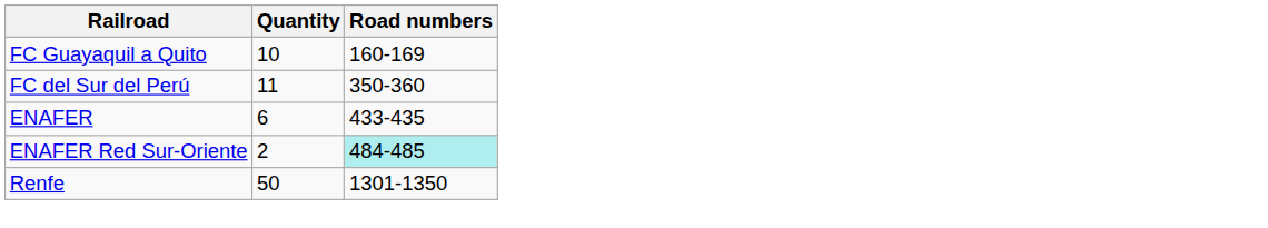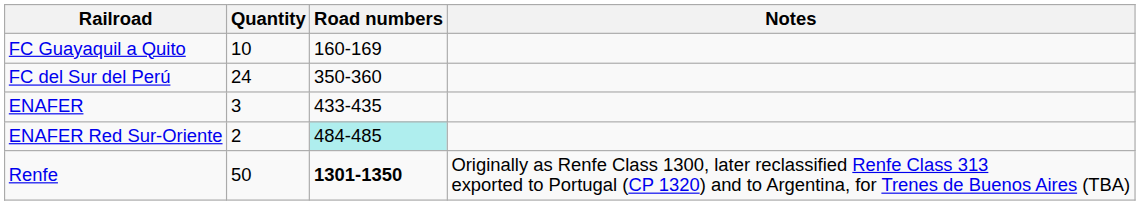 <table class="wikitable">
 <tr>
 <th>Railroad</th>
 <th>Quantity</th>
 <th>Road numbers</th>
+<th>Notes</th>
 </tr>
 <tr>
 <td><a href='#'>FC Guayaquil a Quito</a></td>
 <td>10</td>
 <td>160-169</td>
+<td></td>
 </tr>
 <tr>
 <td><a href='#'>FC del Sur del Perú</a></td>
-<td>11</td>
+<td>24</td>
 <td>350-360</td>
+<td></td>
 </tr>
 <tr>
 <td><a href='#'>ENAFER</a></td>
-<td>6</td>
+<td>3</td>
 <td>433-435</td>
+<td></td>
 </tr>
 <tr>
 <td><a href='#'>ENAFER Red Sur-Oriente</a></td>
 <td>2</td>
 <td style="background: paleturquoise;">484-485</td>
+<td></td>
 </tr>
 <tr>
 <td><a href='#'>Renfe</a></td>
 <td>50</td>
-<td>1301-1350</td>
+<td><strong>1301-1350</strong></td>
+<td>Originally as Renfe Class 1300, later reclassified <a href='#'>Renfe Class 313</a><br>exported to Portugal (<a href='#'>CP 1320</a>) and to Argentina, for <a href='#'>Trenes de Buenos Aires</a> (TBA)</td>
 </tr>
 </table>
